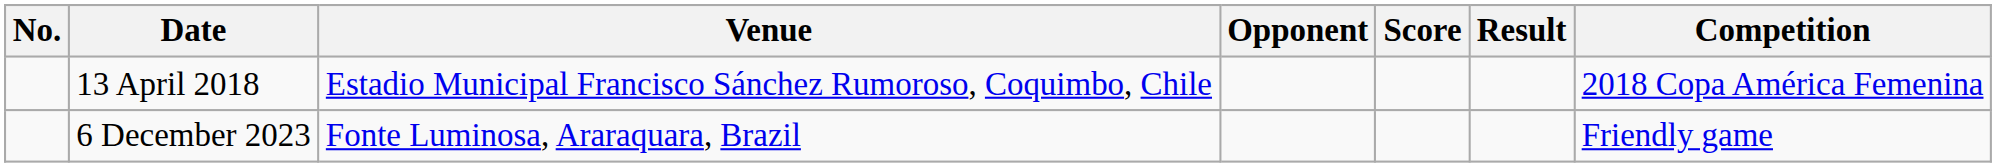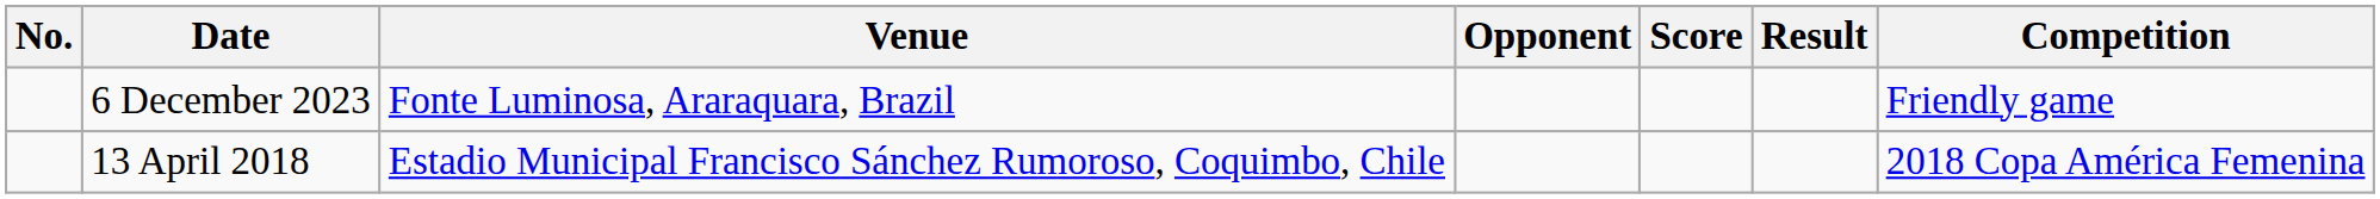 <table class="wikitable">
 <tr>
 <th>No.</th>
 <th>Date</th>
 <th>Venue</th>
 <th>Opponent</th>
 <th>Score</th>
 <th>Result</th>
 <th>Competition</th>
 </tr>
 <tr>
 <td></td>
+<td>6 December 2023</td>
+<td rowspan=1><a href='#'>Fonte Luminosa</a>, <a href='#'>Araraquara</a>, <a href='#'>Brazil</a></td>
+<td></td>
+<td></td>
+<td></td>
+<td><a href='#'>Friendly game</a></td>
+</tr>
+<tr>
+<td></td>
 <td>13 April 2018</td>
 <td rowspan=1><a href='#'>Estadio Municipal Francisco Sánchez Rumoroso</a>, <a href='#'>Coquimbo</a>, <a href='#'>Chile</a></td>
 <td></td>
 <td></td>
 <td></td>
 <td><a href='#'>2018 Copa América Femenina</a></td>
 </tr>
-<tr>
-<td></td>
-<td>6 December 2023</td>
-<td rowspan=1><a href='#'>Fonte Luminosa</a>, <a href='#'>Araraquara</a>, <a href='#'>Brazil</a></td>
-<td></td>
-<td></td>
-<td></td>
-<td><a href='#'>Friendly game</a></td>
-</tr>
 </table>
